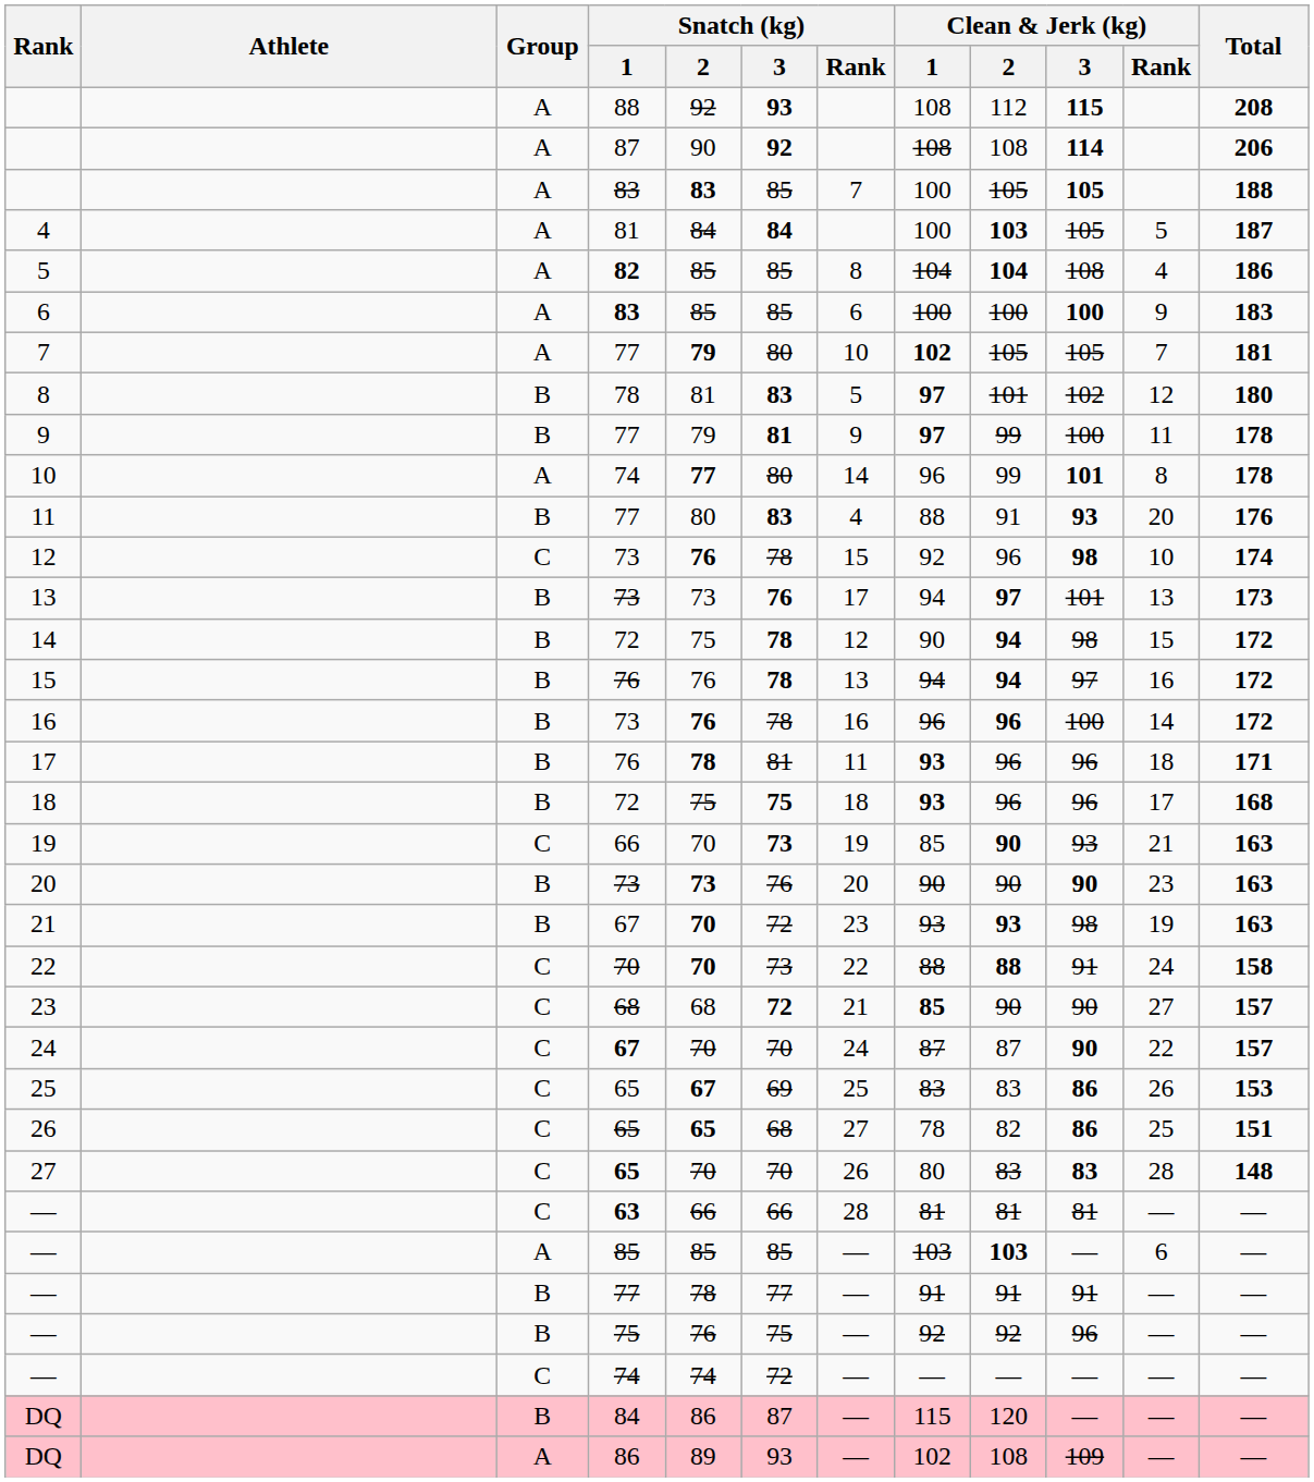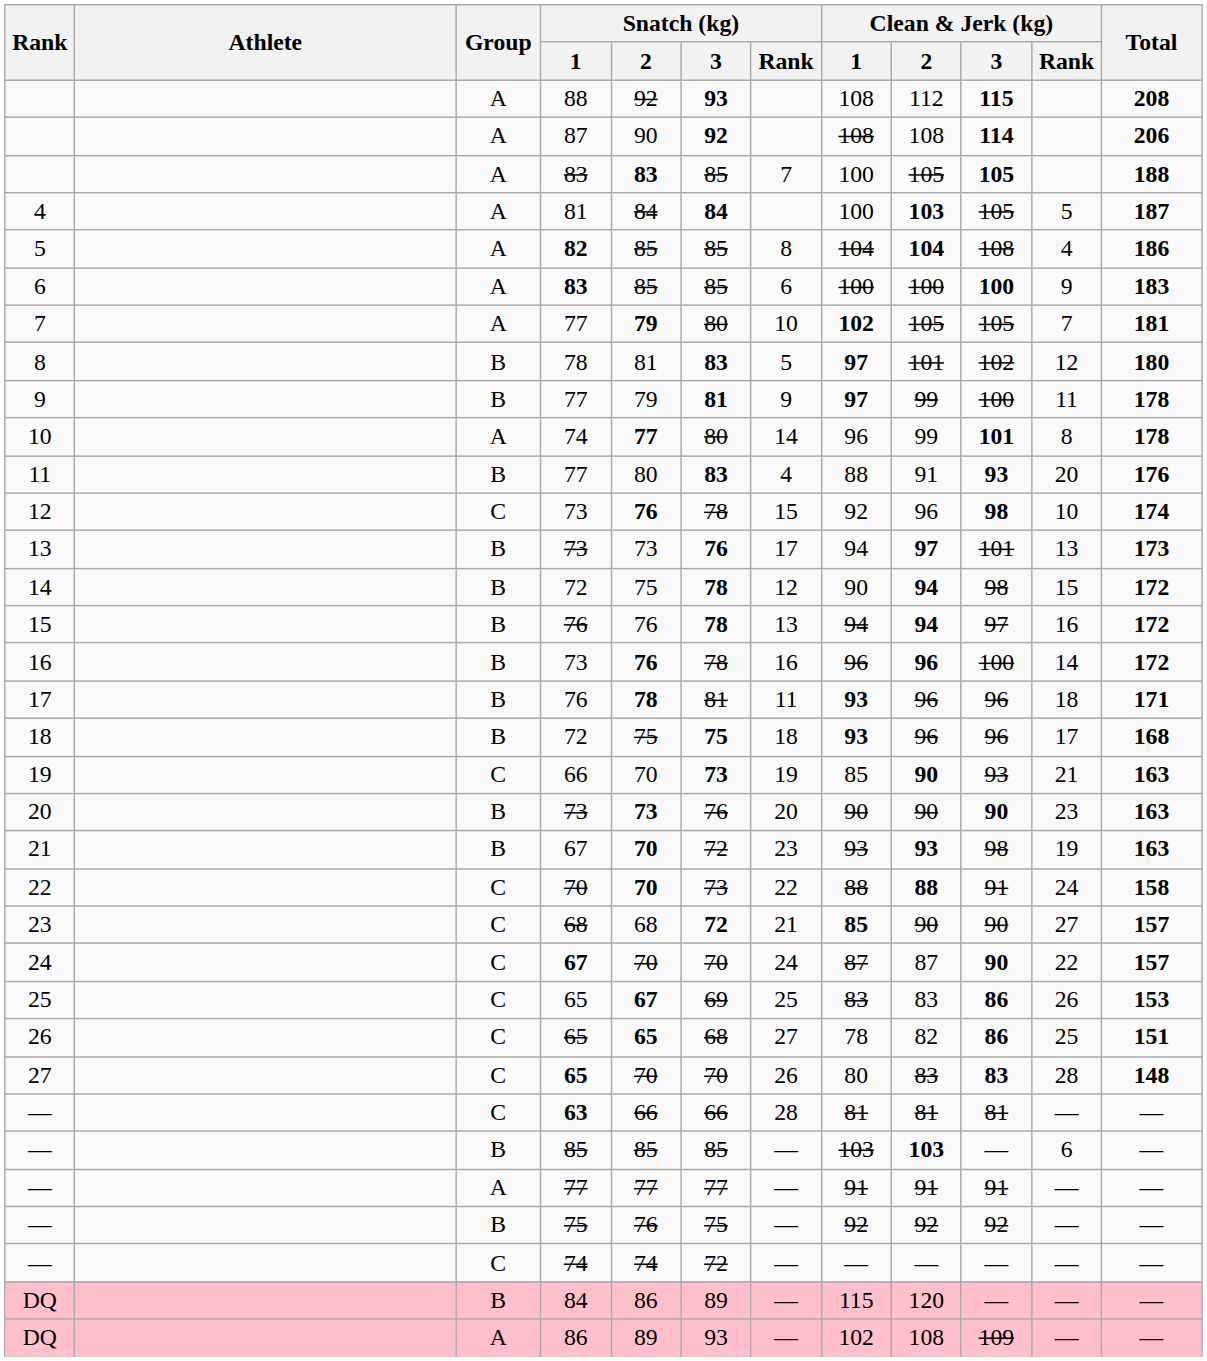 <table class = "wikitable" style="text-align:center;">
 <tr>
 <th rowspan=2 width=40>Rank</th>
 <th rowspan=2 width=250>Athlete</th>
 <th rowspan=2 width=50>Group</th>
 <th colspan=4>Snatch (kg)</th>
 <th colspan=4>Clean & Jerk (kg)</th>
 <th rowspan=2 width=60>Total</th>
 </tr>
 <tr>
 <th width=40>1</th>
 <th width=40>2</th>
 <th width=40>3</th>
 <th width=40>Rank</th>
 <th width=40>1</th>
 <th width=40>2</th>
 <th width=40>3</th>
 <th width=40>Rank</th>
 </tr>
 <tr>
 <td></td>
 <td align=left></td>
 <td>A</td>
 <td>88</td>
 <td><s>92</s></td>
 <td><strong>93</strong></td>
 <td></td>
 <td>108</td>
 <td>112</td>
 <td><strong>115</strong></td>
 <td></td>
 <td><strong>208</strong></td>
 </tr>
 <tr>
 <td></td>
 <td align=left></td>
 <td>A</td>
 <td>87</td>
 <td>90</td>
 <td><strong>92</strong></td>
 <td></td>
 <td><s>108</s></td>
 <td>108</td>
 <td><strong>114</strong></td>
 <td></td>
 <td><strong>206</strong></td>
 </tr>
 <tr>
 <td></td>
 <td align=left></td>
 <td>A</td>
 <td><s>83</s></td>
 <td><strong>83</strong></td>
 <td><s>85</s></td>
 <td>7</td>
 <td>100</td>
 <td><s>105</s></td>
 <td><strong>105</strong></td>
 <td></td>
 <td><strong>188</strong></td>
 </tr>
 <tr>
 <td>4</td>
 <td align=left></td>
 <td>A</td>
 <td>81</td>
 <td><s>84</s></td>
 <td><strong>84</strong></td>
 <td></td>
 <td>100</td>
 <td><strong>103</strong></td>
 <td><s>105</s></td>
 <td>5</td>
 <td><strong>187</strong></td>
 </tr>
 <tr>
 <td>5</td>
 <td align=left></td>
 <td>A</td>
 <td><strong>82</strong></td>
 <td><s>85</s></td>
 <td><s>85</s></td>
 <td>8</td>
 <td><s>104</s></td>
 <td><strong>104</strong></td>
 <td><s>108</s></td>
 <td>4</td>
 <td><strong>186</strong></td>
 </tr>
 <tr>
 <td>6</td>
 <td align=left></td>
 <td>A</td>
 <td><strong>83</strong></td>
 <td><s>85</s></td>
 <td><s>85</s></td>
 <td>6</td>
 <td><s>100</s></td>
 <td><s>100</s></td>
 <td><strong>100</strong></td>
 <td>9</td>
 <td><strong>183</strong></td>
 </tr>
 <tr>
 <td>7</td>
 <td align=left></td>
 <td>A</td>
 <td>77</td>
 <td><strong>79</strong></td>
 <td><s>80</s></td>
 <td>10</td>
 <td><strong>102</strong></td>
 <td><s>105</s></td>
 <td><s>105</s></td>
 <td>7</td>
 <td><strong>181</strong></td>
 </tr>
 <tr>
 <td>8</td>
 <td align=left></td>
 <td>B</td>
 <td>78</td>
 <td>81</td>
 <td><strong>83</strong></td>
 <td>5</td>
 <td><strong>97</strong></td>
 <td><s>101</s></td>
 <td><s>102</s></td>
 <td>12</td>
 <td><strong>180</strong></td>
 </tr>
 <tr>
 <td>9</td>
 <td align=left></td>
 <td>B</td>
 <td>77</td>
 <td>79</td>
 <td><strong>81</strong></td>
 <td>9</td>
 <td><strong>97</strong></td>
 <td><s>99</s></td>
 <td><s>100</s></td>
 <td>11</td>
 <td><strong>178</strong></td>
 </tr>
 <tr>
 <td>10</td>
 <td align=left></td>
 <td>A</td>
 <td>74</td>
 <td><strong>77</strong></td>
 <td><s>80</s></td>
 <td>14</td>
 <td>96</td>
 <td>99</td>
 <td><strong>101</strong></td>
 <td>8</td>
 <td><strong>178</strong></td>
 </tr>
 <tr>
 <td>11</td>
 <td align=left></td>
 <td>B</td>
 <td>77</td>
 <td>80</td>
 <td><strong>83</strong></td>
 <td>4</td>
 <td>88</td>
 <td>91</td>
 <td><strong>93</strong></td>
 <td>20</td>
 <td><strong>176</strong></td>
 </tr>
 <tr>
 <td>12</td>
 <td align=left></td>
 <td>C</td>
 <td>73</td>
 <td><strong>76</strong></td>
 <td><s>78</s></td>
 <td>15</td>
 <td>92</td>
 <td>96</td>
 <td><strong>98</strong></td>
 <td>10</td>
 <td><strong>174</strong></td>
 </tr>
 <tr>
 <td>13</td>
 <td align=left></td>
 <td>B</td>
 <td><s>73</s></td>
 <td>73</td>
 <td><strong>76</strong></td>
 <td>17</td>
 <td>94</td>
 <td><strong>97</strong></td>
 <td><s>101</s></td>
 <td>13</td>
 <td><strong>173</strong></td>
 </tr>
 <tr>
 <td>14</td>
 <td align=left></td>
 <td>B</td>
 <td>72</td>
 <td>75</td>
 <td><strong>78</strong></td>
 <td>12</td>
 <td>90</td>
 <td><strong>94</strong></td>
 <td><s>98</s></td>
 <td>15</td>
 <td><strong>172</strong></td>
 </tr>
 <tr>
 <td>15</td>
 <td align=left></td>
 <td>B</td>
 <td><s>76</s></td>
 <td>76</td>
 <td><strong>78</strong></td>
 <td>13</td>
 <td><s>94</s></td>
 <td><strong>94</strong></td>
 <td><s>97</s></td>
 <td>16</td>
 <td><strong>172</strong></td>
 </tr>
 <tr>
 <td>16</td>
 <td align=left></td>
 <td>B</td>
 <td>73</td>
 <td><strong>76</strong></td>
 <td><s>78</s></td>
 <td>16</td>
 <td><s>96</s></td>
 <td><strong>96</strong></td>
 <td><s>100</s></td>
 <td>14</td>
 <td><strong>172</strong></td>
 </tr>
 <tr>
 <td>17</td>
 <td align=left></td>
 <td>B</td>
 <td>76</td>
 <td><strong>78</strong></td>
 <td><s>81</s></td>
 <td>11</td>
 <td><strong>93</strong></td>
 <td><s>96</s></td>
 <td><s>96</s></td>
 <td>18</td>
 <td><strong>171</strong></td>
 </tr>
 <tr>
 <td>18</td>
 <td align=left></td>
 <td>B</td>
 <td>72</td>
 <td><s>75</s></td>
 <td><strong>75</strong></td>
 <td>18</td>
 <td><strong>93</strong></td>
 <td><s>96</s></td>
 <td><s>96</s></td>
 <td>17</td>
 <td><strong>168</strong></td>
 </tr>
 <tr>
 <td>19</td>
 <td align=left></td>
 <td>C</td>
 <td>66</td>
 <td>70</td>
 <td><strong>73</strong></td>
 <td>19</td>
 <td>85</td>
 <td><strong>90</strong></td>
 <td><s>93</s></td>
 <td>21</td>
 <td><strong>163</strong></td>
 </tr>
 <tr>
 <td>20</td>
 <td align=left></td>
 <td>B</td>
 <td><s>73</s></td>
 <td><strong>73</strong></td>
 <td><s>76</s></td>
 <td>20</td>
 <td><s>90</s></td>
 <td><s>90</s></td>
 <td><strong>90</strong></td>
 <td>23</td>
 <td><strong>163</strong></td>
 </tr>
 <tr>
 <td>21</td>
 <td align=left></td>
 <td>B</td>
 <td>67</td>
 <td><strong>70</strong></td>
 <td><s>72</s></td>
 <td>23</td>
 <td><s>93</s></td>
 <td><strong>93</strong></td>
 <td><s>98</s></td>
 <td>19</td>
 <td><strong>163</strong></td>
 </tr>
 <tr>
 <td>22</td>
 <td align=left></td>
 <td>C</td>
 <td><s>70</s></td>
 <td><strong>70</strong></td>
 <td><s>73</s></td>
 <td>22</td>
 <td><s>88</s></td>
 <td><strong>88</strong></td>
 <td><s>91</s></td>
 <td>24</td>
 <td><strong>158</strong></td>
 </tr>
 <tr>
 <td>23</td>
 <td align=left></td>
 <td>C</td>
 <td><s>68</s></td>
 <td>68</td>
 <td><strong>72</strong></td>
 <td>21</td>
 <td><strong>85</strong></td>
 <td><s>90</s></td>
 <td><s>90</s></td>
 <td>27</td>
 <td><strong>157</strong></td>
 </tr>
 <tr>
 <td>24</td>
 <td align=left></td>
 <td>C</td>
 <td><strong>67</strong></td>
 <td><s>70</s></td>
 <td><s>70</s></td>
 <td>24</td>
 <td><s>87</s></td>
 <td>87</td>
 <td><strong>90</strong></td>
 <td>22</td>
 <td><strong>157</strong></td>
 </tr>
 <tr>
 <td>25</td>
 <td align=left></td>
 <td>C</td>
 <td>65</td>
 <td><strong>67</strong></td>
 <td><s>69</s></td>
 <td>25</td>
 <td><s>83</s></td>
 <td>83</td>
 <td><strong>86</strong></td>
 <td>26</td>
 <td><strong>153</strong></td>
 </tr>
 <tr>
 <td>26</td>
 <td align=left></td>
 <td>C</td>
 <td><s>65</s></td>
 <td><strong>65</strong></td>
 <td><s>68</s></td>
 <td>27</td>
 <td>78</td>
 <td>82</td>
 <td><strong>86</strong></td>
 <td>25</td>
 <td><strong>151</strong></td>
 </tr>
 <tr>
 <td>27</td>
 <td align=left></td>
 <td>C</td>
 <td><strong>65</strong></td>
 <td><s>70</s></td>
 <td><s>70</s></td>
 <td>26</td>
 <td>80</td>
 <td><s>83</s></td>
 <td><strong>83</strong></td>
 <td>28</td>
 <td><strong>148</strong></td>
 </tr>
 <tr>
 <td>—</td>
 <td align=left></td>
 <td>C</td>
 <td><strong>63</strong></td>
 <td><s>66</s></td>
 <td><s>66</s></td>
 <td>28</td>
 <td><s>81</s></td>
 <td><s>81</s></td>
 <td><s>81</s></td>
 <td>—</td>
 <td>—</td>
 </tr>
 <tr>
 <td>—</td>
 <td align=left></td>
-<td>A</td>
+<td>B</td>
 <td><s>85</s></td>
 <td><s>85</s></td>
 <td><s>85</s></td>
 <td>—</td>
 <td><s>103</s></td>
 <td><strong>103</strong></td>
 <td>—</td>
 <td>6</td>
 <td>—</td>
 </tr>
 <tr>
 <td>—</td>
 <td align=left></td>
-<td>B</td>
+<td>A</td>
 <td><s>77</s></td>
-<td><s>78</s></td>
+<td><s>77</s></td>
 <td><s>77</s></td>
 <td>—</td>
 <td><s>91</s></td>
 <td><s>91</s></td>
 <td><s>91</s></td>
 <td>—</td>
 <td>—</td>
 </tr>
 <tr>
 <td>—</td>
 <td align=left></td>
 <td>B</td>
 <td><s>75</s></td>
 <td><s>76</s></td>
 <td><s>75</s></td>
 <td>—</td>
 <td><s>92</s></td>
 <td><s>92</s></td>
-<td><s>96</s></td>
+<td><s>92</s></td>
 <td>—</td>
 <td>—</td>
 </tr>
 <tr>
 <td>—</td>
 <td align=left></td>
 <td>C</td>
 <td><s>74</s></td>
 <td><s>74</s></td>
 <td><s>72</s></td>
 <td>—</td>
 <td>—</td>
 <td>—</td>
 <td>—</td>
 <td>—</td>
 <td>—</td>
 </tr>
 <tr bgcolor=pink>
 <td>DQ</td>
 <td align=left></td>
 <td>B</td>
 <td>84</td>
 <td>86</td>
-<td>87</td>
+<td>89</td>
 <td>—</td>
 <td>115</td>
 <td>120</td>
 <td>—</td>
 <td>—</td>
 <td>—</td>
 </tr>
 <tr bgcolor=pink>
 <td>DQ</td>
 <td align=left></td>
 <td>A</td>
 <td>86</td>
 <td>89</td>
 <td>93</td>
 <td>—</td>
 <td>102</td>
 <td>108</td>
 <td><s>109</s></td>
 <td>—</td>
 <td>—</td>
 </tr>
 </table>
